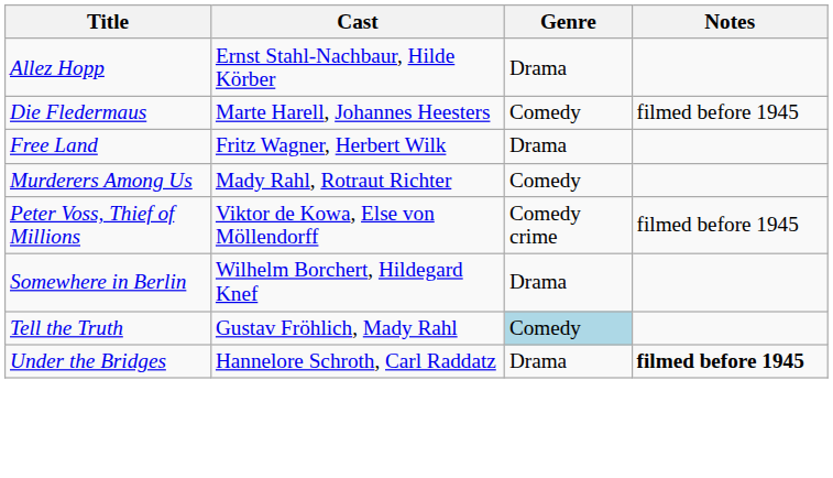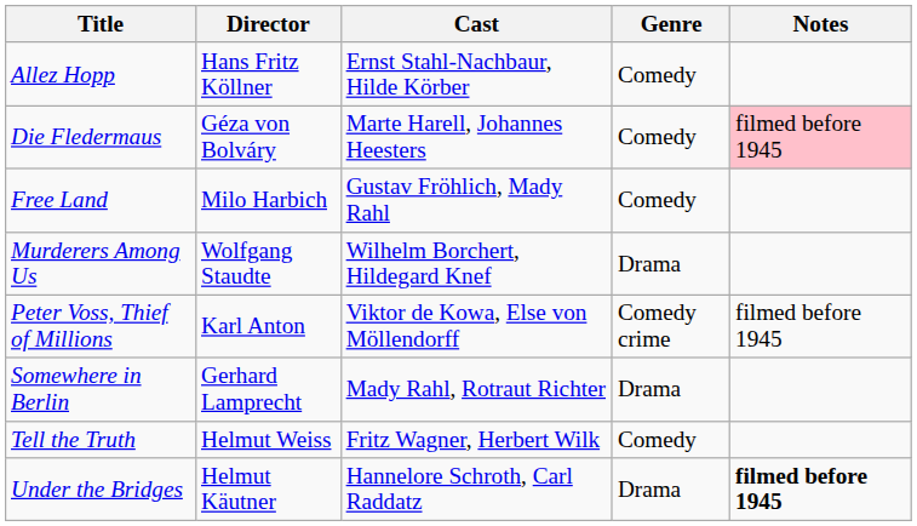 <table class="wikitable" style="width:100%;">
 <tr>
 <th style="width:21%;">Title</th>
+<th style="width:16%;">Director</th>
 <th style="width:30%;">Cast</th>
 <th style="width:13%;">Genre</th>
 <th style="width:20%;">Notes</th>
 </tr>
 <tr>
 <td><em><a href='#'>Allez Hopp</a></em></td>
+<td><a href='#'>Hans Fritz Köllner</a></td>
 <td><a href='#'>Ernst Stahl-Nachbaur</a>, <a href='#'>Hilde Körber</a></td>
+<td>Comedy</td>
+<td></td>
+</tr>
+<tr>
+<td><em><a href='#'>Die Fledermaus</a></em></td>
+<td><a href='#'>Géza von Bolváry</a></td>
+<td><a href='#'>Marte Harell</a>, <a href='#'>Johannes Heesters</a></td>
+<td>Comedy</td>
+<td style="background: pink;">filmed before 1945</td>
+</tr>
+<tr>
+<td><em><a href='#'>Free Land</a></em></td>
+<td><a href='#'>Milo Harbich</a></td>
+<td><a href='#'>Gustav Fröhlich</a>, <a href='#'>Mady Rahl</a></td>
+<td>Comedy</td>
+<td></td>
+</tr>
+<tr>
+<td><em><a href='#'>Murderers Among Us</a></em></td>
+<td><a href='#'>Wolfgang Staudte</a></td>
+<td><a href='#'>Wilhelm Borchert</a>, <a href='#'>Hildegard Knef</a></td>
 <td>Drama</td>
 <td></td>
 </tr>
 <tr>
-<td><em><a href='#'>Die Fledermaus</a></em></td>
-<td><a href='#'>Marte Harell</a>, <a href='#'>Johannes Heesters</a></td>
-<td>Comedy</td>
-<td>filmed before 1945</td>
-</tr>
-<tr>
-<td><em><a href='#'>Free Land</a></em></td>
-<td><a href='#'>Fritz Wagner</a>, <a href='#'>Herbert Wilk</a></td>
-<td>Drama</td>
-<td></td>
-</tr>
-<tr>
-<td><em><a href='#'>Murderers Among Us</a></em></td>
-<td><a href='#'>Mady Rahl</a>, <a href='#'>Rotraut Richter</a></td>
-<td>Comedy</td>
-<td></td>
-</tr>
-<tr>
 <td><em><a href='#'>Peter Voss, Thief of Millions</a></em></td>
+<td><a href='#'>Karl Anton</a></td>
 <td><a href='#'>Viktor de Kowa</a>, <a href='#'>Else von Möllendorff</a></td>
 <td>Comedy crime</td>
 <td>filmed before 1945</td>
 </tr>
 <tr>
 <td><em><a href='#'>Somewhere in Berlin</a></em></td>
-<td><a href='#'>Wilhelm Borchert</a>, <a href='#'>Hildegard Knef</a></td>
+<td><a href='#'>Gerhard Lamprecht</a></td>
+<td><a href='#'>Mady Rahl</a>, <a href='#'>Rotraut Richter</a></td>
 <td>Drama</td>
 <td></td>
 </tr>
 <tr>
 <td><em><a href='#'>Tell the Truth</a></em></td>
-<td><a href='#'>Gustav Fröhlich</a>, <a href='#'>Mady Rahl</a></td>
-<td style="background: lightblue;">Comedy</td>
+<td><a href='#'>Helmut Weiss</a></td>
+<td><a href='#'>Fritz Wagner</a>, <a href='#'>Herbert Wilk</a></td>
+<td>Comedy</td>
 <td></td>
 </tr>
 <tr>
 <td><em><a href='#'>Under the Bridges</a></em></td>
+<td><a href='#'>Helmut Käutner</a></td>
 <td><a href='#'>Hannelore Schroth</a>, <a href='#'>Carl Raddatz</a></td>
 <td>Drama</td>
 <td><strong>filmed before 1945</strong></td>
 </tr>
 </table>
